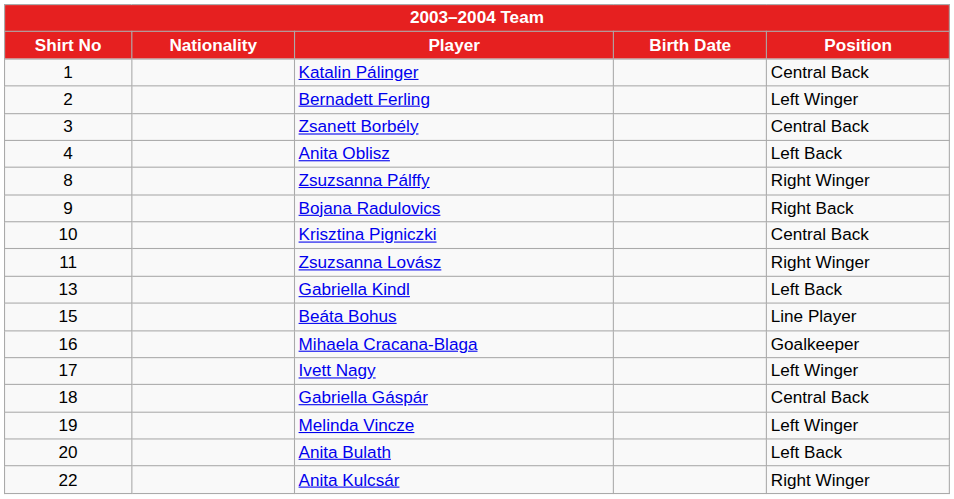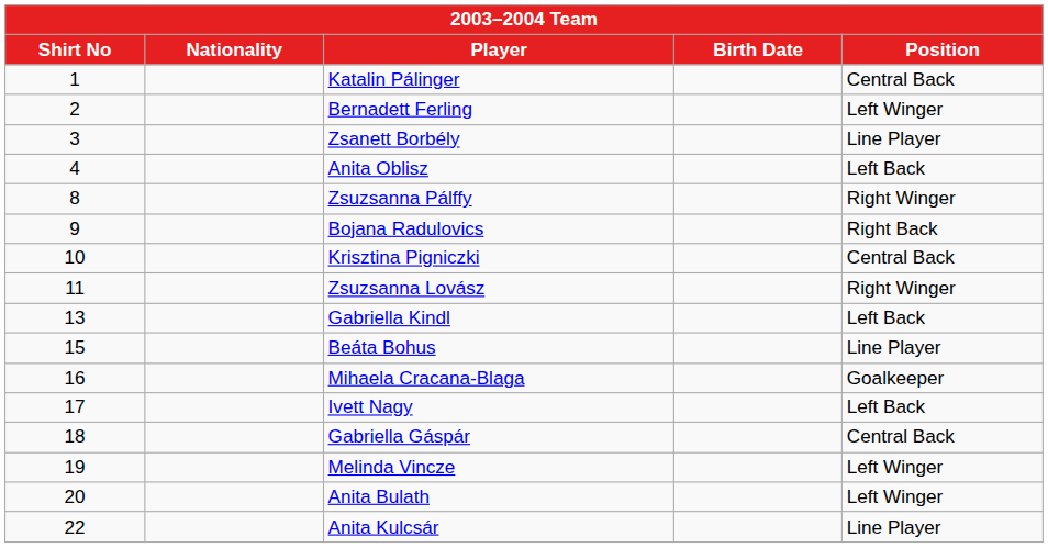 <table class="wikitable collapsible collapsed" style="width:100%">
 <tr>
 <th colspan=5 style="background-color:#E62020;color:white;text-align:center;"><strong>2003–2004 Team</strong></th>
 </tr>
 <tr>
 <th style="color:white; background:#E62020">Shirt No</th>
 <th style="color:white; background:#E62020">Nationality</th>
 <th style="color:white; background:#E62020">Player</th>
 <th style="color:white; background:#E62020">Birth Date</th>
 <th style="color:white; background:#E62020">Position</th>
 </tr>
 <tr>
 <td align=center>1</td>
 <td></td>
 <td><a href='#'>Katalin Pálinger</a></td>
 <td></td>
 <td>Central Back</td>
 </tr>
 <tr>
 <td align=center>2</td>
 <td></td>
 <td><a href='#'>Bernadett Ferling</a></td>
 <td></td>
 <td>Left Winger</td>
 </tr>
 <tr>
 <td align=center>3</td>
 <td></td>
 <td><a href='#'>Zsanett Borbély</a></td>
 <td></td>
-<td>Central Back</td>
+<td>Line Player</td>
 </tr>
 <tr>
 <td align=center>4</td>
 <td></td>
 <td><a href='#'>Anita Oblisz</a></td>
 <td></td>
 <td>Left Back</td>
 </tr>
 <tr>
 <td align=center>8</td>
 <td></td>
 <td><a href='#'>Zsuzsanna Pálffy</a></td>
 <td></td>
 <td>Right Winger</td>
 </tr>
 <tr>
 <td align=center>9</td>
 <td></td>
 <td><a href='#'>Bojana Radulovics</a></td>
 <td></td>
 <td>Right Back</td>
 </tr>
 <tr>
 <td align=center>10</td>
 <td></td>
 <td><a href='#'>Krisztina Pigniczki</a></td>
 <td></td>
 <td>Central Back</td>
 </tr>
 <tr>
 <td align=center>11</td>
 <td></td>
 <td><a href='#'>Zsuzsanna Lovász</a></td>
 <td></td>
 <td>Right Winger</td>
 </tr>
 <tr>
 <td align=center>13</td>
 <td></td>
 <td><a href='#'>Gabriella Kindl</a></td>
 <td></td>
 <td>Left Back</td>
 </tr>
 <tr>
 <td align=center>15</td>
 <td></td>
 <td><a href='#'>Beáta Bohus</a></td>
 <td></td>
 <td>Line Player</td>
 </tr>
 <tr>
 <td align=center>16</td>
 <td></td>
 <td><a href='#'>Mihaela Cracana-Blaga</a></td>
 <td></td>
 <td>Goalkeeper</td>
 </tr>
 <tr>
 <td align=center>17</td>
 <td></td>
 <td><a href='#'>Ivett Nagy</a></td>
 <td></td>
-<td>Left Winger</td>
+<td>Left Back</td>
 </tr>
 <tr>
 <td align=center>18</td>
 <td></td>
 <td><a href='#'>Gabriella Gáspár</a></td>
 <td></td>
 <td>Central Back</td>
 </tr>
 <tr>
 <td align=center>19</td>
 <td></td>
 <td><a href='#'>Melinda Vincze</a></td>
 <td></td>
 <td>Left Winger</td>
 </tr>
 <tr>
 <td align=center>20</td>
 <td></td>
 <td><a href='#'>Anita Bulath</a></td>
 <td></td>
-<td>Left Back</td>
+<td>Left Winger</td>
 </tr>
 <tr>
 <td align=center>22</td>
 <td></td>
 <td><a href='#'>Anita Kulcsár</a></td>
 <td></td>
-<td>Right Winger</td>
+<td>Line Player</td>
 </tr>
 </table>
